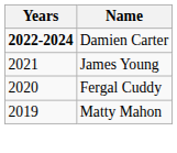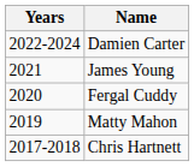 <table class="wikitable">
 <tr>
 <th>Years</th>
 <th>Name</th>
 </tr>
 <tr>
-<td><strong>2022-2024</strong></td>
+<td>2022-2024</td>
 <td>Damien Carter</td>
 </tr>
 <tr>
 <td>2021</td>
 <td>James Young</td>
 </tr>
 <tr>
 <td>2020</td>
 <td>Fergal Cuddy</td>
 </tr>
 <tr>
 <td>2019</td>
 <td>Matty Mahon</td>
 </tr>
+<tr>
+<td>2017-2018</td>
+<td>Chris Hartnett</td>
+</tr>
 </table>
